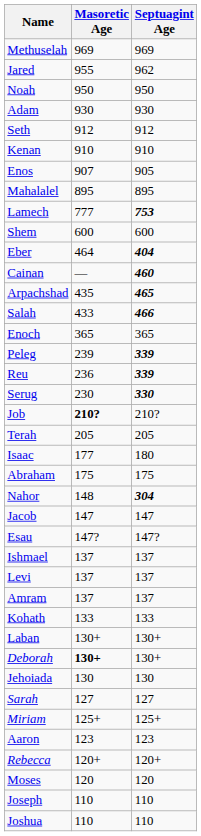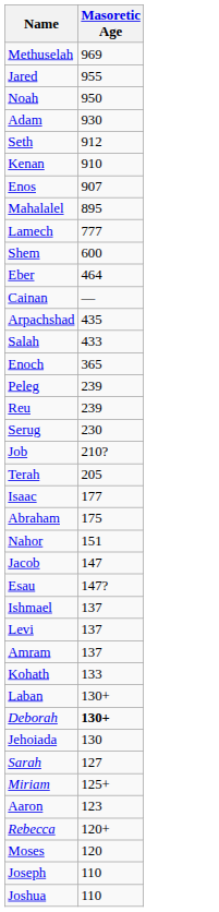 <table class="wikitable floatright">
 <tr>
 <th>Name</th>
 <th><a href='#'>Masoretic</a><br>Age</th>
-<th><a href='#'>Septuagint</a><br>Age</th>
 </tr>
 <tr>
 <td><a href='#'>Methuselah</a></td>
-<td>969</td>
 <td>969</td>
 </tr>
 <tr>
 <td><a href='#'>Jared</a></td>
 <td>955</td>
-<td>962</td>
 </tr>
 <tr>
 <td><a href='#'>Noah</a></td>
-<td>950</td>
 <td>950</td>
 </tr>
 <tr>
 <td><a href='#'>Adam</a></td>
 <td>930</td>
-<td>930</td>
 </tr>
 <tr>
 <td><a href='#'>Seth</a></td>
-<td>912</td>
 <td>912</td>
 </tr>
 <tr>
 <td><a href='#'>Kenan</a></td>
 <td>910</td>
-<td>910</td>
 </tr>
 <tr>
 <td><a href='#'>Enos</a></td>
 <td>907</td>
-<td>905</td>
 </tr>
 <tr>
 <td><a href='#'>Mahalalel</a></td>
-<td>895</td>
 <td>895</td>
 </tr>
 <tr>
 <td><a href='#'>Lamech</a></td>
 <td>777</td>
-<td><strong><em>753</em></strong></td>
 </tr>
 <tr>
 <td><a href='#'>Shem</a></td>
-<td>600</td>
 <td>600</td>
 </tr>
 <tr>
 <td><a href='#'>Eber</a></td>
 <td>464</td>
-<td><strong><em>404</em></strong></td>
 </tr>
 <tr>
 <td><a href='#'>Cainan</a></td>
 <td>—</td>
-<td><strong><em>460</em></strong></td>
 </tr>
 <tr>
 <td><a href='#'>Arpachshad</a></td>
 <td>435</td>
-<td><strong><em>465</em></strong></td>
 </tr>
 <tr>
 <td><a href='#'>Salah</a></td>
 <td>433</td>
-<td><strong><em>466</em></strong></td>
 </tr>
 <tr>
 <td><a href='#'>Enoch</a></td>
-<td>365</td>
 <td>365</td>
 </tr>
 <tr>
 <td><a href='#'>Peleg</a></td>
 <td>239</td>
-<td><strong><em>339</em></strong></td>
 </tr>
 <tr>
 <td><a href='#'>Reu</a></td>
-<td>236</td>
-<td><strong><em>339</em></strong></td>
+<td>239</td>
 </tr>
 <tr>
 <td><a href='#'>Serug</a></td>
 <td>230</td>
-<td><strong><em>330</em></strong></td>
 </tr>
 <tr>
 <td><a href='#'>Job</a></td>
-<td><strong>210?</strong></td>
 <td>210?</td>
 </tr>
 <tr>
 <td><a href='#'>Terah</a></td>
 <td>205</td>
-<td>205</td>
 </tr>
 <tr>
 <td><a href='#'>Isaac</a></td>
 <td>177</td>
-<td>180</td>
 </tr>
 <tr>
 <td><a href='#'>Abraham</a></td>
 <td>175</td>
-<td>175</td>
 </tr>
 <tr>
 <td><a href='#'>Nahor</a></td>
-<td>148</td>
-<td><strong><em>304</em></strong></td>
+<td>151</td>
 </tr>
 <tr>
 <td><a href='#'>Jacob</a></td>
-<td>147</td>
 <td>147</td>
 </tr>
 <tr>
 <td><a href='#'>Esau</a></td>
 <td>147?</td>
-<td>147?</td>
 </tr>
 <tr>
 <td><a href='#'>Ishmael</a></td>
-<td>137</td>
 <td>137</td>
 </tr>
 <tr>
 <td><a href='#'>Levi</a></td>
 <td>137</td>
-<td>137</td>
 </tr>
 <tr>
 <td><a href='#'>Amram</a></td>
-<td>137</td>
 <td>137</td>
 </tr>
 <tr>
 <td><a href='#'>Kohath</a></td>
 <td>133</td>
-<td>133</td>
 </tr>
 <tr>
 <td><a href='#'>Laban</a></td>
-<td>130+</td>
 <td>130+</td>
 </tr>
 <tr>
 <td><em><a href='#'>Deborah</a></em></td>
 <td><strong>130+</strong></td>
-<td>130+</td>
 </tr>
 <tr>
 <td><a href='#'>Jehoiada</a></td>
-<td>130</td>
 <td>130</td>
 </tr>
 <tr>
 <td><em><a href='#'>Sarah</a></em></td>
 <td>127</td>
-<td>127</td>
 </tr>
 <tr>
 <td><em><a href='#'>Miriam</a></em></td>
-<td>125+</td>
 <td>125+</td>
 </tr>
 <tr>
 <td><a href='#'>Aaron</a></td>
 <td>123</td>
-<td>123</td>
 </tr>
 <tr>
 <td><em><a href='#'>Rebecca</a></em></td>
-<td>120+</td>
 <td>120+</td>
 </tr>
 <tr>
 <td><a href='#'>Moses</a></td>
 <td>120</td>
-<td>120</td>
 </tr>
 <tr>
 <td><a href='#'>Joseph</a></td>
-<td>110</td>
 <td>110</td>
 </tr>
 <tr>
 <td><a href='#'>Joshua</a></td>
 <td>110</td>
-<td>110</td>
 </tr>
 </table>
